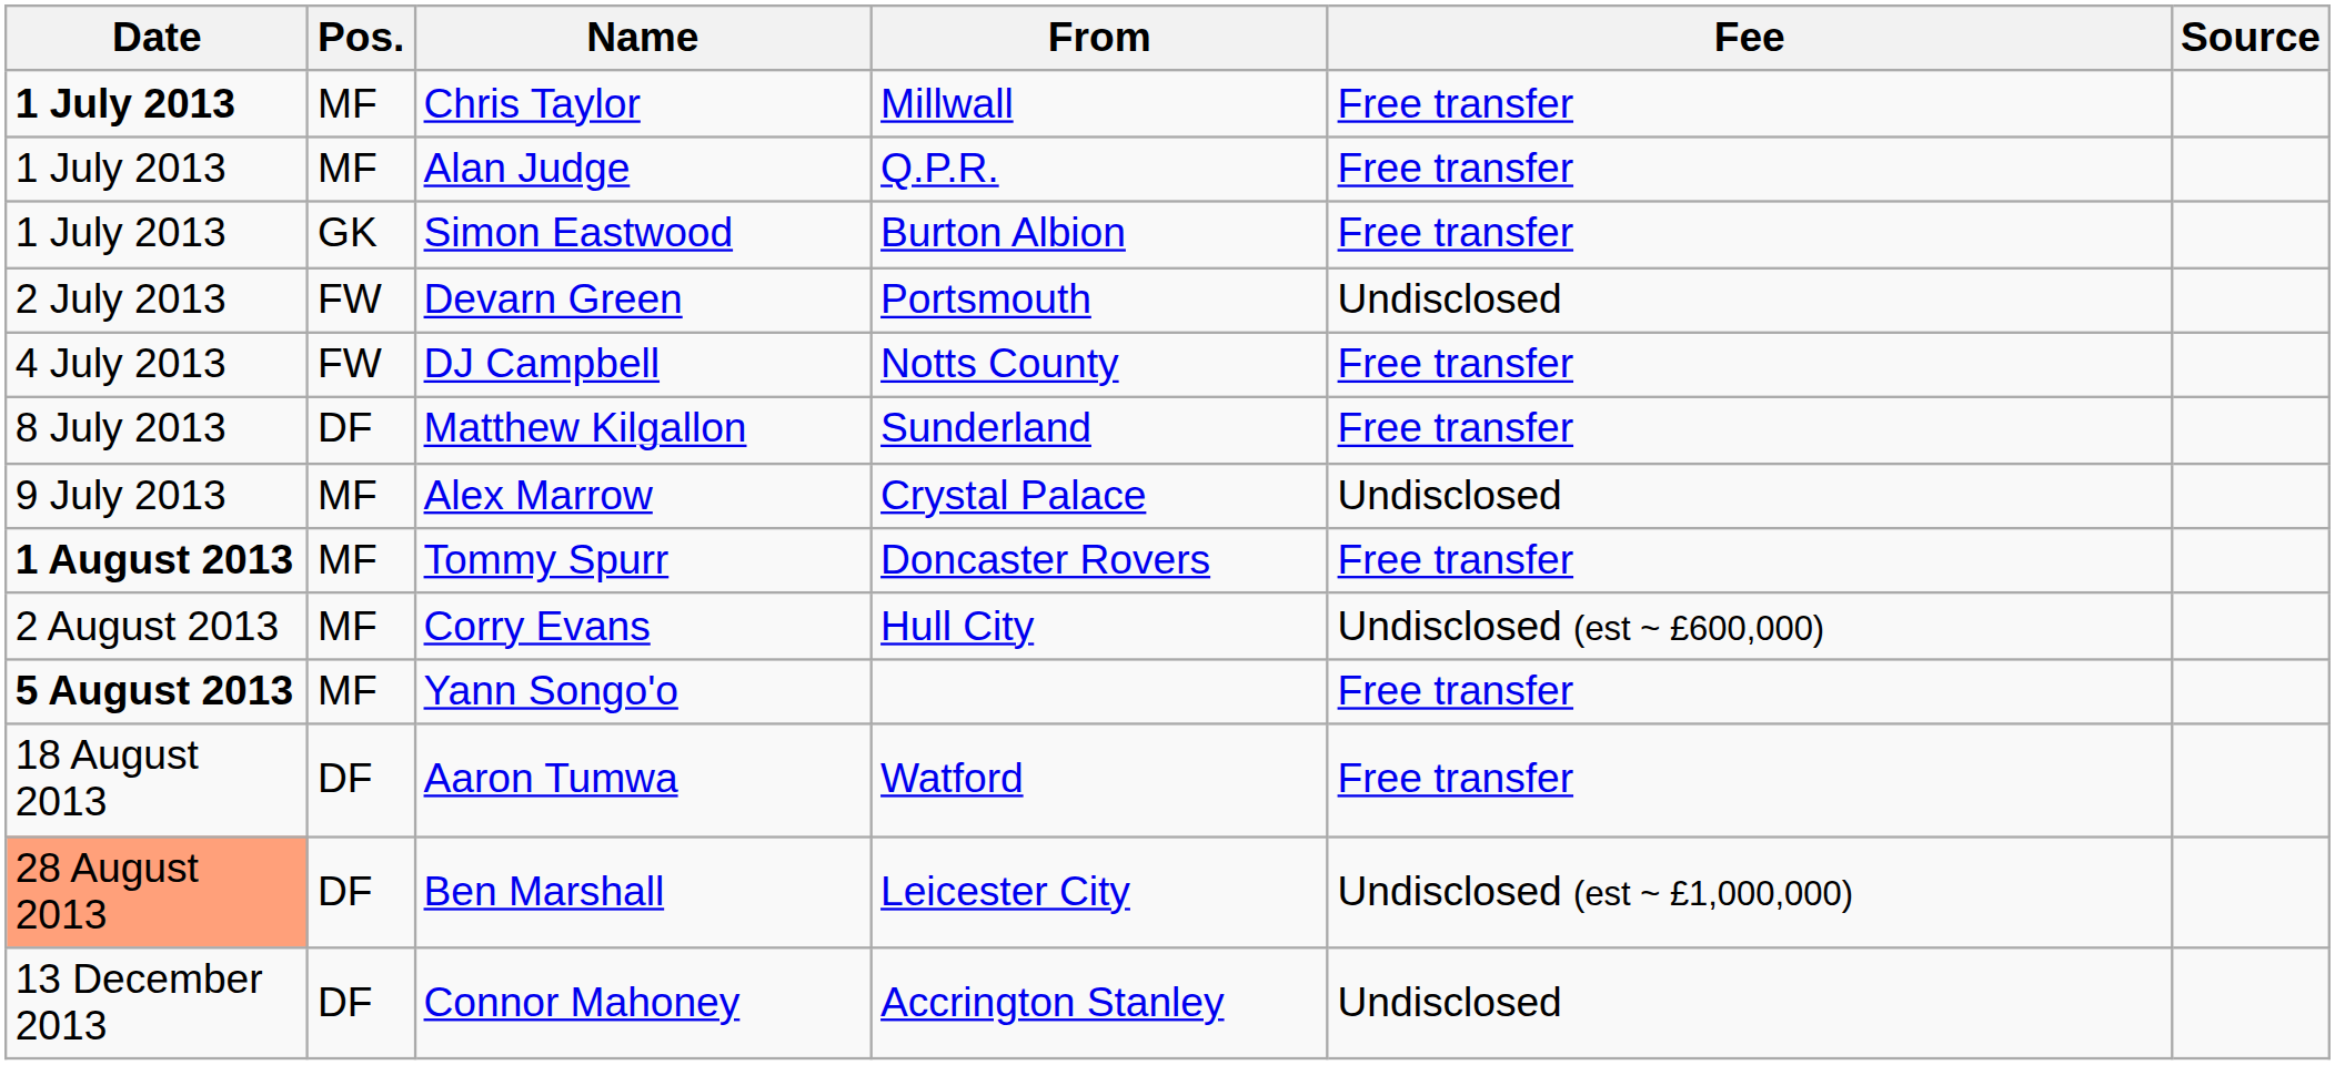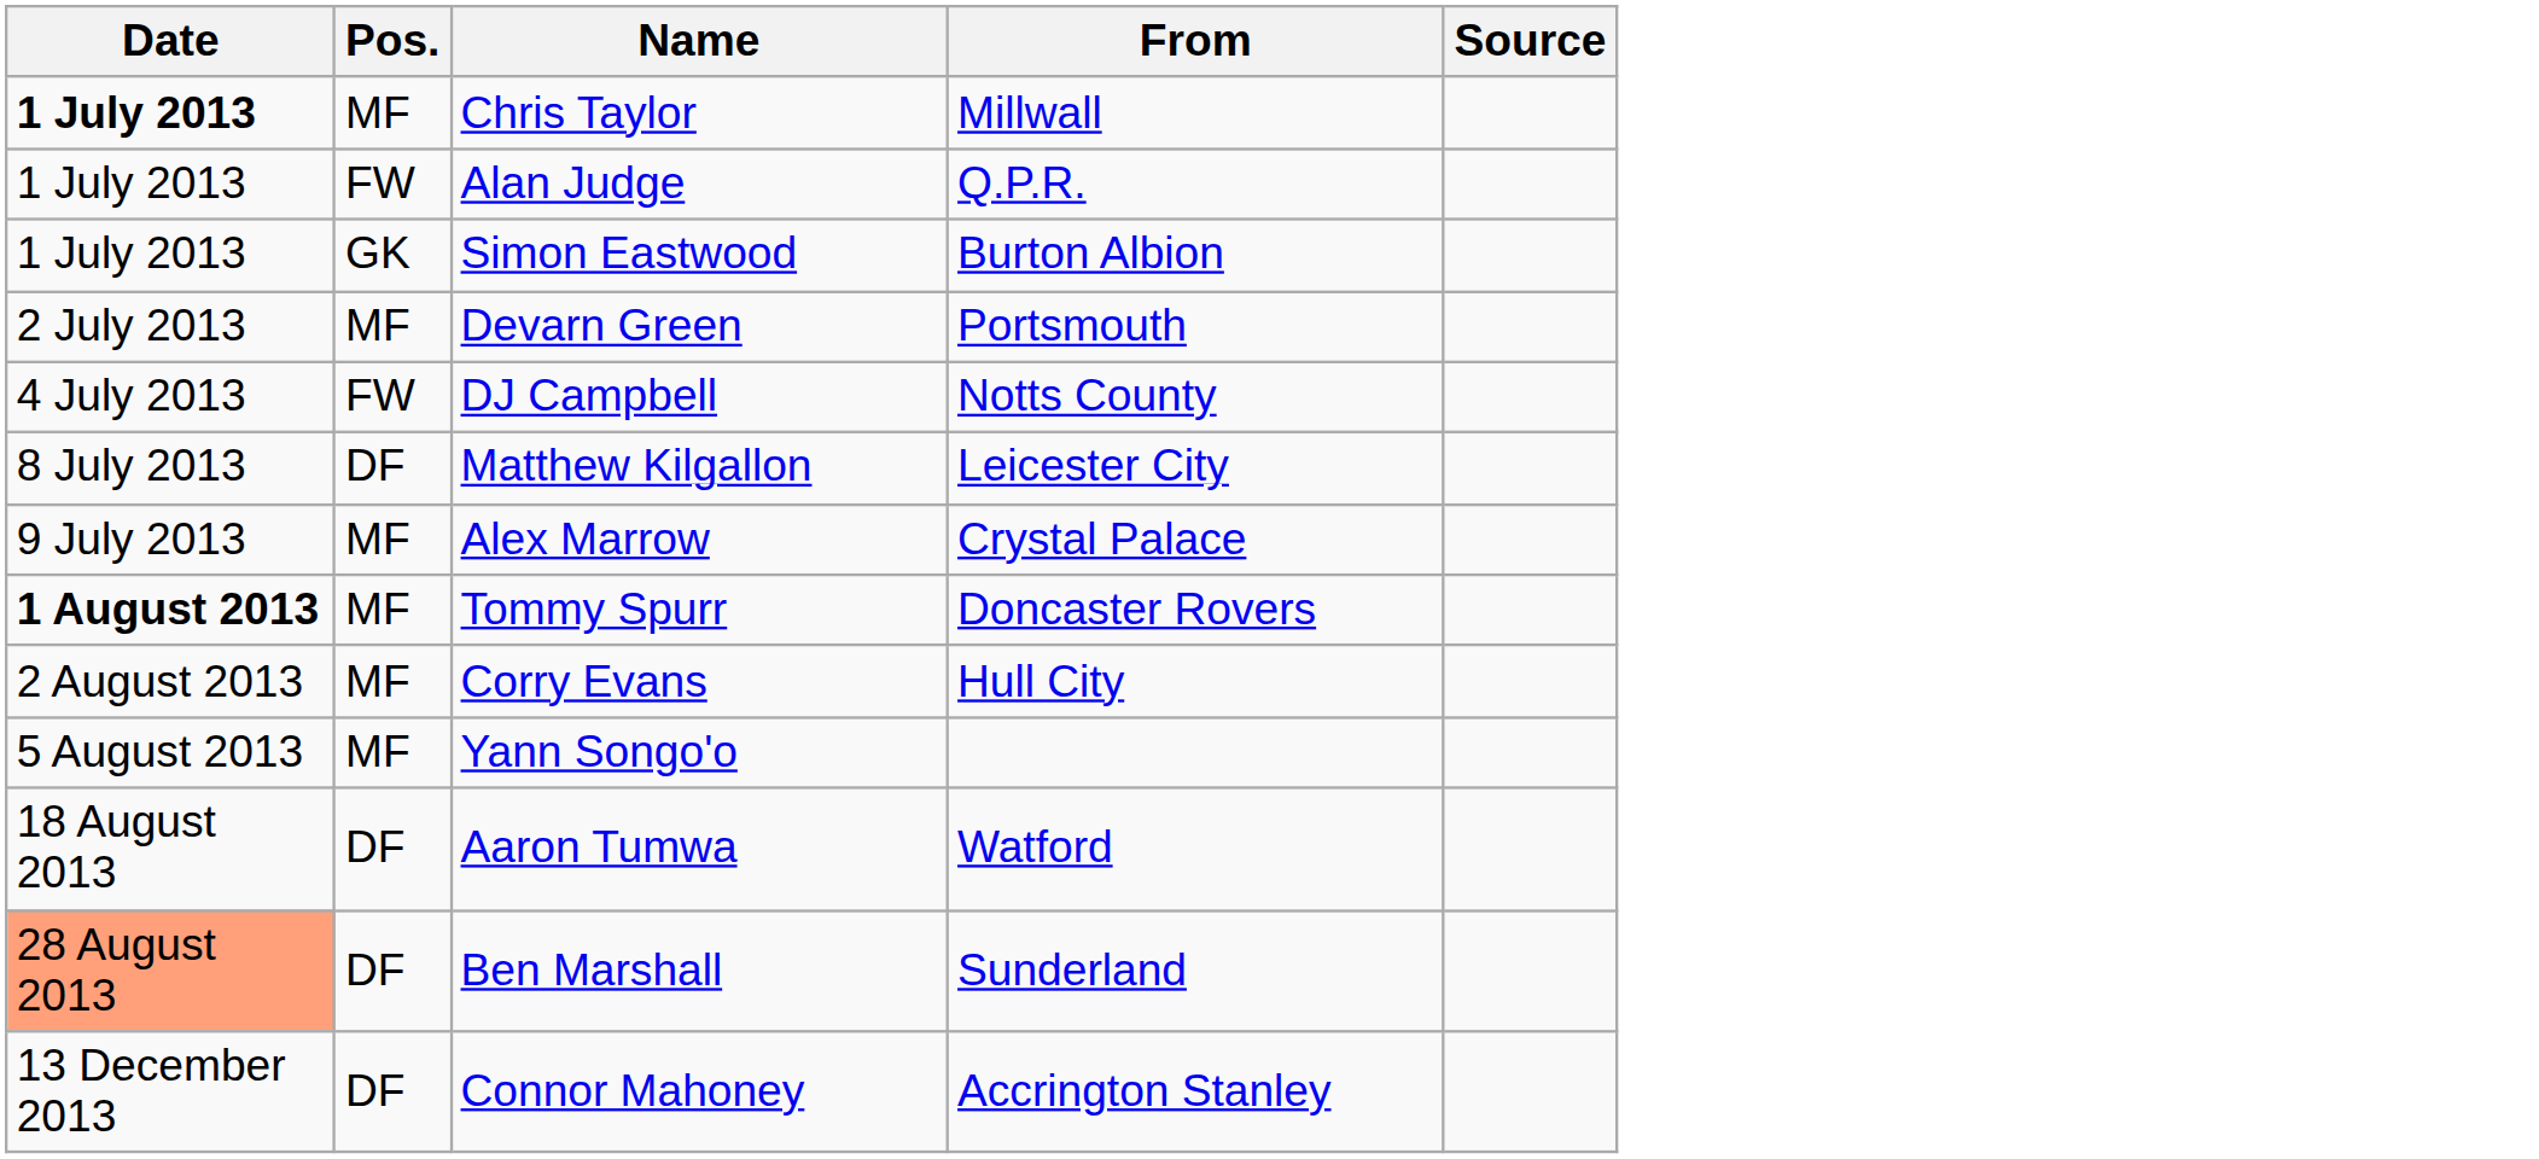 <table class="wikitable">
 <tr>
 <th width= 110>Date</th>
 <th width= 30>Pos.</th>
 <th width= 170>Name</th>
 <th width= 170>From</th>
-<th width= 320>Fee</th>
 <th width= 30>Source</th>
 </tr>
 <tr>
 <td><strong>1 July 2013</strong></td>
 <td>MF</td>
 <td> <a href='#'>Chris Taylor</a></td>
 <td> <a href='#'>Millwall</a></td>
-<td><a href='#'>Free transfer</a></td>
 <td></td>
 </tr>
 <tr>
 <td>1 July 2013</td>
-<td>MF</td>
+<td>FW</td>
 <td> <a href='#'>Alan Judge</a></td>
 <td> <a href='#'>Q.P.R.</a></td>
-<td><a href='#'>Free transfer</a></td>
 <td></td>
 </tr>
 <tr>
 <td>1 July 2013</td>
 <td>GK</td>
 <td> <a href='#'>Simon Eastwood</a></td>
 <td> <a href='#'>Burton Albion</a></td>
-<td><a href='#'>Free transfer</a></td>
 <td></td>
 </tr>
 <tr>
 <td>2 July 2013</td>
-<td>FW</td>
+<td>MF</td>
 <td> <a href='#'>Devarn Green</a></td>
 <td> <a href='#'>Portsmouth</a></td>
-<td>Undisclosed</td>
 <td></td>
 </tr>
 <tr>
 <td>4 July 2013</td>
 <td>FW</td>
 <td> <a href='#'>DJ Campbell</a></td>
 <td> <a href='#'>Notts County</a></td>
-<td><a href='#'>Free transfer</a></td>
 <td></td>
 </tr>
 <tr>
 <td>8 July 2013</td>
 <td>DF</td>
 <td> <a href='#'>Matthew Kilgallon</a></td>
-<td> <a href='#'>Sunderland</a></td>
-<td><a href='#'>Free transfer</a></td>
+<td> <a href='#'>Leicester City</a></td>
 <td></td>
 </tr>
 <tr>
 <td>9 July 2013</td>
 <td>MF</td>
 <td> <a href='#'>Alex Marrow</a></td>
 <td> <a href='#'>Crystal Palace</a></td>
-<td>Undisclosed</td>
 <td></td>
 </tr>
 <tr>
 <td><strong>1 August 2013</strong></td>
 <td>MF</td>
 <td> <a href='#'>Tommy Spurr</a></td>
 <td> <a href='#'>Doncaster Rovers</a></td>
-<td><a href='#'>Free transfer</a></td>
 <td></td>
 </tr>
 <tr>
 <td>2 August 2013</td>
 <td>MF</td>
 <td> <a href='#'>Corry Evans</a></td>
 <td> <a href='#'>Hull City</a></td>
-<td>Undisclosed <small>(est ~ £600,000)</small></td>
 <td></td>
 </tr>
 <tr>
-<td><strong>5 August 2013</strong></td>
+<td>5 August 2013</td>
 <td>MF</td>
 <td> <a href='#'>Yann Songo'o</a></td>
 <td></td>
-<td><a href='#'>Free transfer</a></td>
 <td></td>
 </tr>
 <tr>
 <td>18 August 2013</td>
 <td>DF</td>
 <td> <a href='#'>Aaron Tumwa</a></td>
 <td> <a href='#'>Watford</a></td>
-<td><a href='#'>Free transfer</a></td>
 <td></td>
 </tr>
 <tr>
 <td style="background: lightsalmon;">28 August 2013</td>
 <td>DF</td>
 <td> <a href='#'>Ben Marshall</a></td>
-<td> <a href='#'>Leicester City</a></td>
-<td>Undisclosed <small>(est ~ £1,000,000)</small></td>
+<td> <a href='#'>Sunderland</a></td>
 <td></td>
 </tr>
 <tr>
 <td>13 December 2013</td>
 <td>DF</td>
 <td> <a href='#'>Connor Mahoney</a></td>
 <td> <a href='#'>Accrington Stanley</a></td>
-<td>Undisclosed</td>
 <td></td>
 </tr>
 </table>
